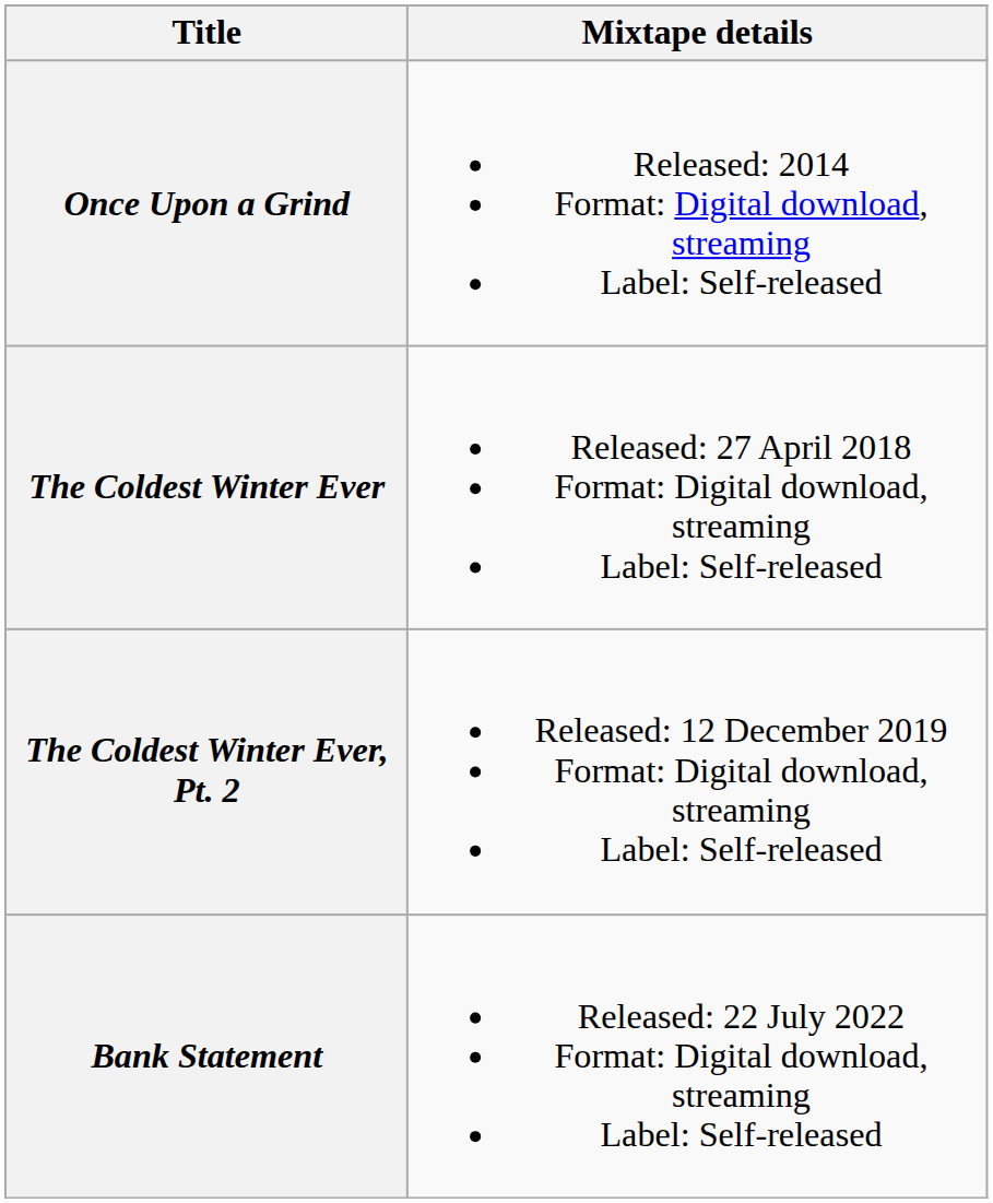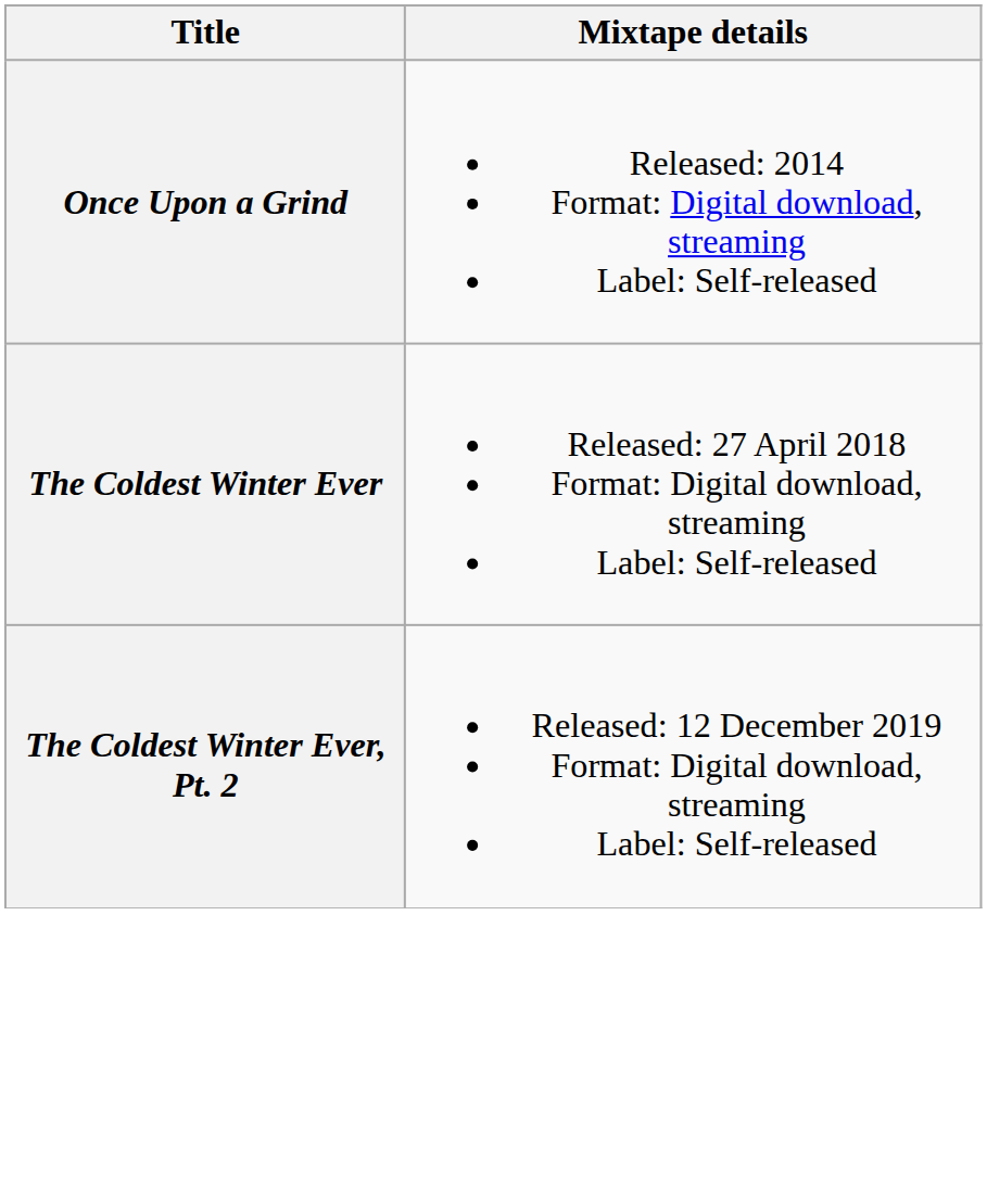 <table class="wikitable plainrowheaders" style="text-align: center;">
 <tr>
 <th scope="col" style="width:11em;">Title</th>
 <th scope="col" style="width:16em;">Mixtape details</th>
 </tr>
 <tr>
 <th scope="row"><em>Once Upon a Grind</em></th>
 <td><br><ul><li>Released: 2014</li><li>Format: <a href='#'>Digital download</a>, <a href='#'>streaming</a></li><li>Label: Self-released</li></ul></td>
 </tr>
 <tr>
 <th scope="row"><em>The Coldest Winter Ever</em></th>
 <td><br><ul><li>Released: 27 April 2018</li><li>Format: Digital download, streaming</li><li>Label: Self-released</li></ul></td>
 </tr>
 <tr>
 <th scope="row"><em>The Coldest Winter Ever, Pt. 2</em></th>
 <td><br><ul><li>Released: 12 December 2019</li><li>Format: Digital download, streaming</li><li>Label: Self-released</li></ul></td>
 </tr>
-<tr>
-<th scope="row"><em>Bank Statement</em></th>
-<td><br><ul><li>Released: 22 July 2022</li><li>Format: Digital download, streaming</li><li>Label: Self-released</li></ul></td>
-</tr>
 </table>
